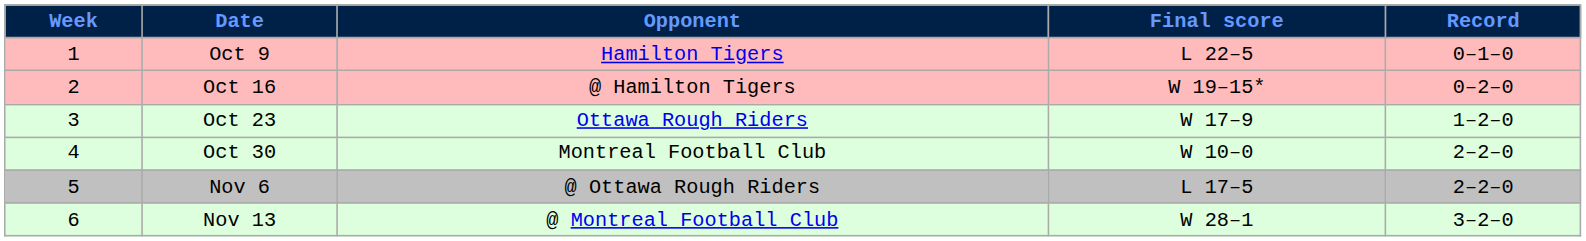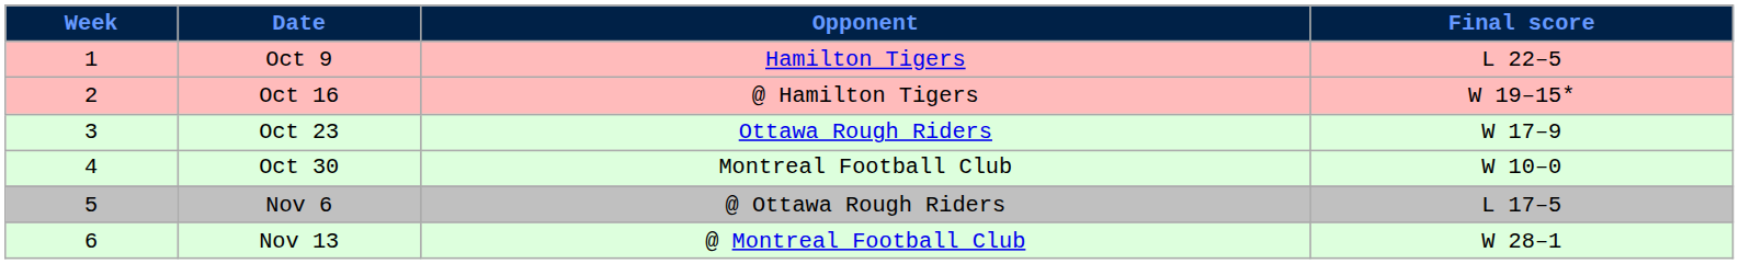 <table class="wikitable" width="80%">
 <tr align="center"  style="background:#002147;color:#6699FF;">
 <td><strong>Week</strong></td>
 <td><strong>Date</strong></td>
 <td><strong>Opponent</strong></td>
 <td><strong>Final score</strong></td>
-<td><strong>Record</strong></td>
 </tr>
 <tr align="center" bgcolor="#ffbbbb">
 <td>1</td>
 <td>Oct 9</td>
 <td><a href='#'>Hamilton Tigers</a></td>
 <td>L 22–5</td>
-<td>0–1–0</td>
 </tr>
 <tr align="center" bgcolor="#ffbbbb">
 <td>2</td>
 <td>Oct 16</td>
 <td>@ Hamilton Tigers</td>
 <td>W 19–15*</td>
-<td>0–2–0</td>
 </tr>
 <tr align="center" bgcolor="#ddffdd">
 <td>3</td>
 <td>Oct 23</td>
 <td><a href='#'>Ottawa Rough Riders</a></td>
 <td>W 17–9</td>
-<td>1–2–0</td>
 </tr>
 <tr align="center" bgcolor="#ddffdd">
 <td>4</td>
 <td>Oct 30</td>
 <td>Montreal Football Club</td>
 <td>W 10–0</td>
-<td>2–2–0</td>
 </tr>
 <tr align="center" bgcolor="#C0C0C0">
 <td>5</td>
 <td>Nov 6</td>
 <td>@ Ottawa Rough Riders</td>
 <td>L 17–5</td>
-<td>2–2–0</td>
 </tr>
 <tr align="center" bgcolor="#ddffdd">
 <td>6</td>
 <td>Nov 13</td>
 <td>@ <a href='#'>Montreal Football Club</a></td>
 <td>W 28–1</td>
-<td>3–2–0</td>
 </tr>
 </table>
